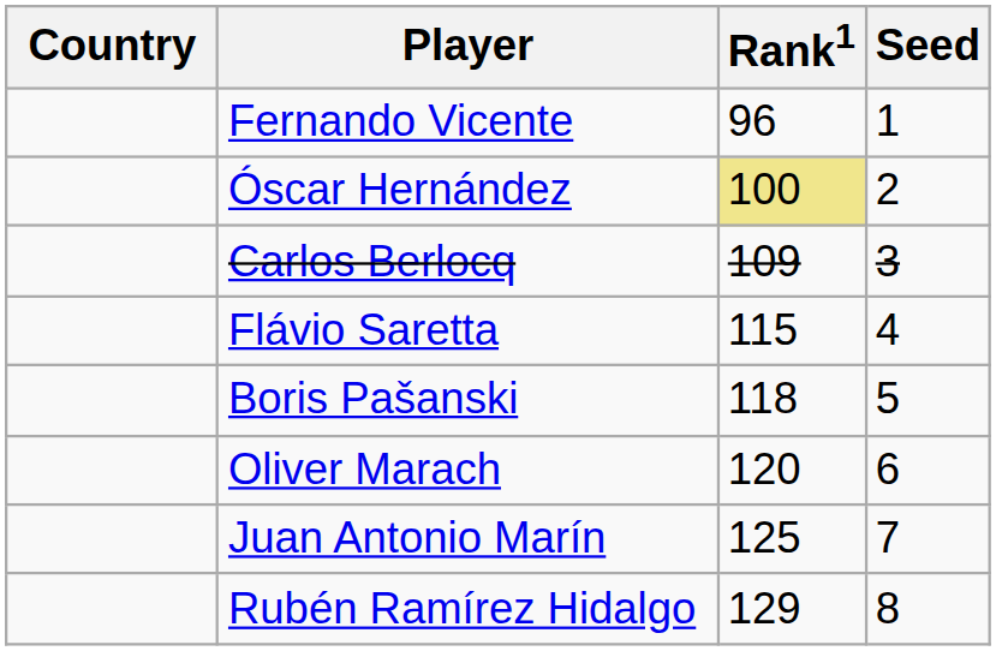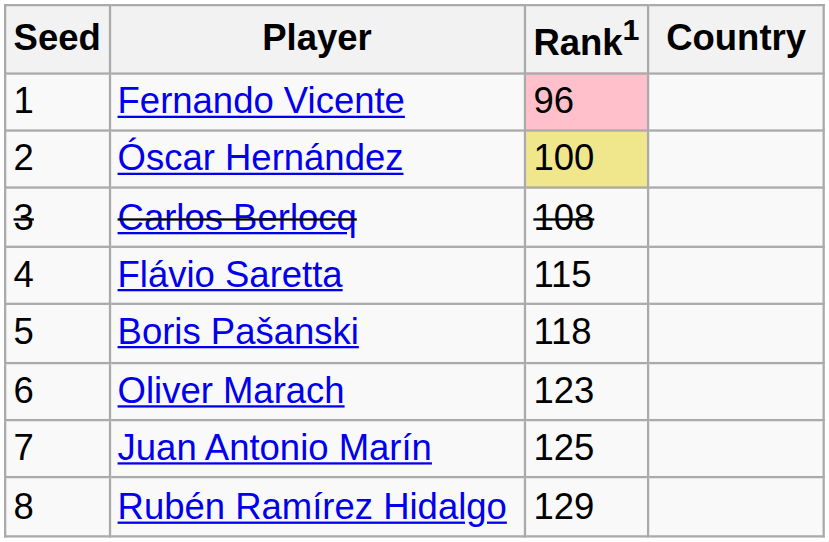 <table class="sortable wikitable">
 <tr>
-<th width="70">Country</th>
+<th>Seed</th>
 <th width="175">Player</th>
 <th>Rank<sup>1</sup></th>
-<th>Seed</th>
+<th width="70">Country</th>
 </tr>
 <tr>
+<td>1</td>
+<td><a href='#'>Fernando Vicente</a></td>
+<td style="background: pink;">96</td>
 <td></td>
-<td><a href='#'>Fernando Vicente</a></td>
-<td>96</td>
-<td>1</td>
 </tr>
 <tr>
-<td></td>
+<td>2</td>
 <td><a href='#'>Óscar Hernández</a></td>
 <td style="background: khaki;">100</td>
-<td>2</td>
+<td></td>
 </tr>
 <tr>
+<td><s>3</s></td>
+<td><s><a href='#'>Carlos Berlocq</a></s></td>
+<td><s>108</s></td>
 <td><s></s></td>
-<td><s><a href='#'>Carlos Berlocq</a></s></td>
-<td><s>109</s></td>
-<td><s>3</s></td>
 </tr>
 <tr>
-<td></td>
+<td>4</td>
 <td><a href='#'>Flávio Saretta</a></td>
 <td>115</td>
-<td>4</td>
+<td></td>
 </tr>
 <tr>
-<td></td>
+<td>5</td>
 <td><a href='#'>Boris Pašanski</a></td>
 <td>118</td>
-<td>5</td>
+<td></td>
 </tr>
 <tr>
+<td>6</td>
+<td><a href='#'>Oliver Marach</a></td>
+<td>123</td>
 <td></td>
-<td><a href='#'>Oliver Marach</a></td>
-<td>120</td>
-<td>6</td>
 </tr>
 <tr>
-<td></td>
+<td>7</td>
 <td><a href='#'>Juan Antonio Marín</a></td>
 <td>125</td>
-<td>7</td>
+<td></td>
 </tr>
 <tr>
-<td></td>
+<td>8</td>
 <td><a href='#'>Rubén Ramírez Hidalgo</a></td>
 <td>129</td>
-<td>8</td>
+<td></td>
 </tr>
 </table>
